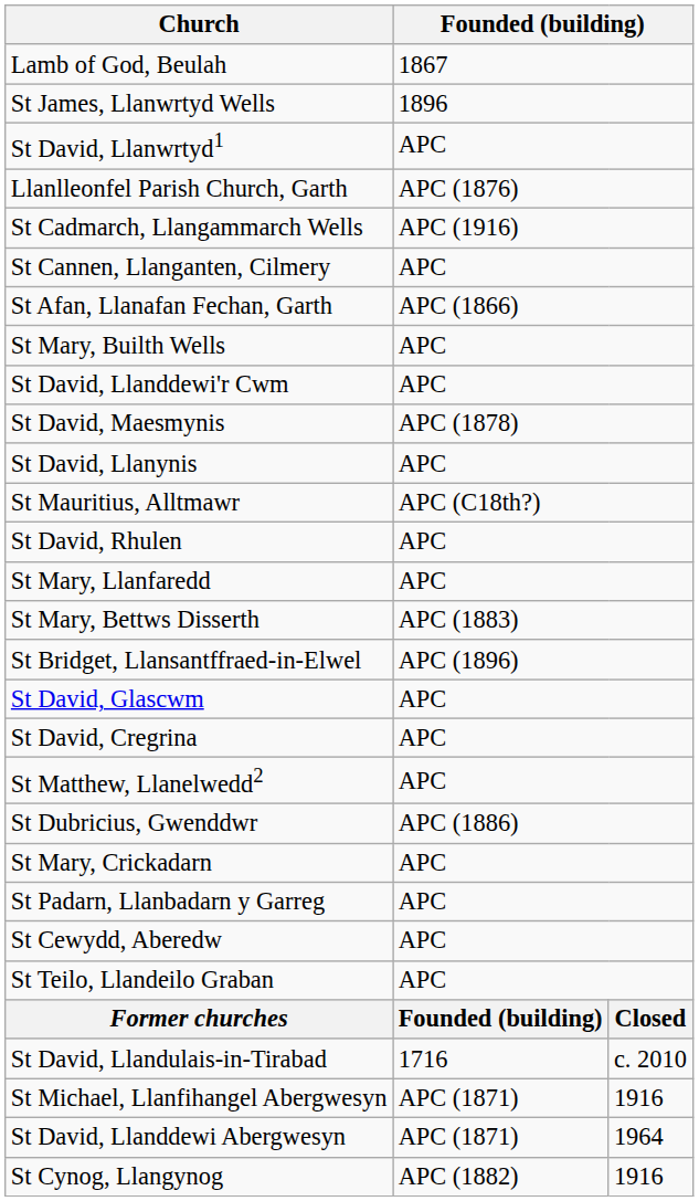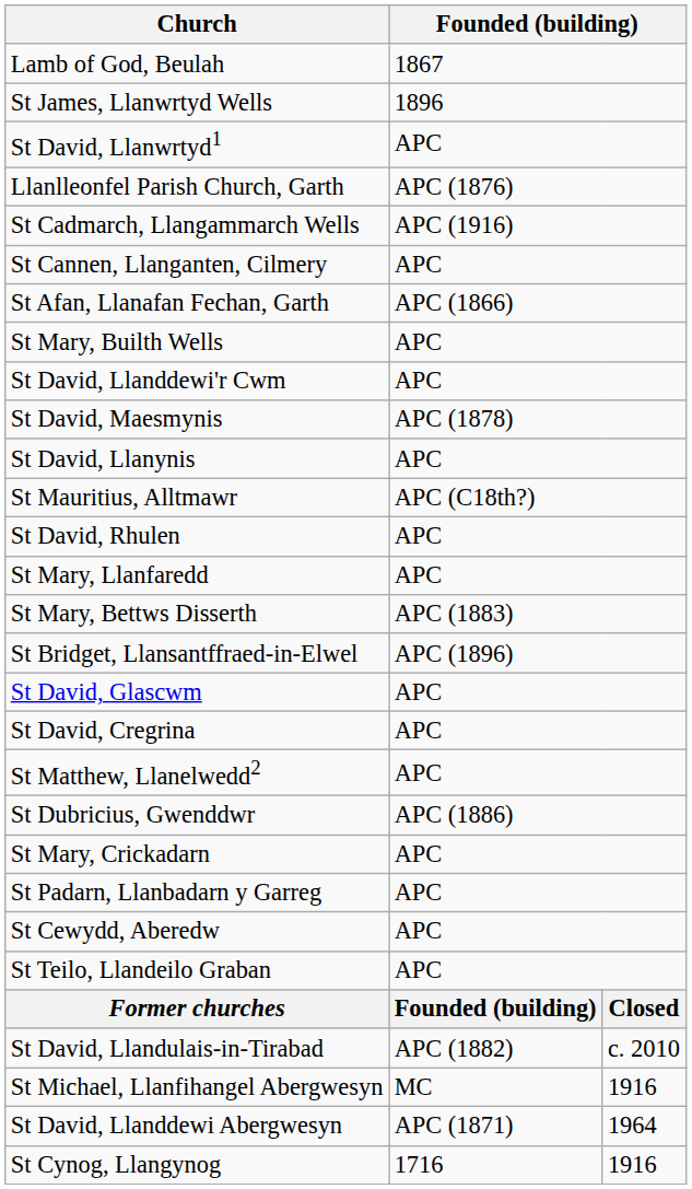 <table class="wikitable">
 <tr>
 <th>Church</th>
 <th colspan="2">Founded (building)</th>
 </tr>
 <tr>
 <td>Lamb of God, Beulah</td>
 <td colspan="2">1867</td>
 </tr>
 <tr>
 <td>St James, Llanwrtyd Wells</td>
 <td colspan="2">1896</td>
 </tr>
 <tr>
 <td>St David, Llanwrtyd<sup>1</sup></td>
 <td colspan="2">APC</td>
 </tr>
 <tr>
 <td>Llanlleonfel Parish Church, Garth</td>
 <td colspan="2">APC (1876)</td>
 </tr>
 <tr>
 <td>St Cadmarch, Llangammarch Wells</td>
 <td colspan="2">APC (1916)</td>
 </tr>
 <tr>
 <td>St Cannen, Llanganten, Cilmery</td>
 <td colspan="2">APC</td>
 </tr>
 <tr>
 <td>St Afan, Llanafan Fechan, Garth</td>
 <td colspan="2">APC (1866)</td>
 </tr>
 <tr>
 <td>St Mary, Builth Wells</td>
 <td colspan="2">APC</td>
 </tr>
 <tr>
 <td>St David, Llanddewi'r Cwm</td>
 <td colspan="2">APC</td>
 </tr>
 <tr>
 <td>St David, Maesmynis</td>
 <td colspan="2">APC (1878)</td>
 </tr>
 <tr>
 <td>St David, Llanynis</td>
 <td colspan="2">APC</td>
 </tr>
 <tr>
 <td>St Mauritius, Alltmawr</td>
 <td colspan="2">APC (C18th?)</td>
 </tr>
 <tr>
 <td>St David, Rhulen</td>
 <td colspan="2">APC</td>
 </tr>
 <tr>
 <td>St Mary, Llanfaredd</td>
 <td colspan="2">APC</td>
 </tr>
 <tr>
 <td>St Mary, Bettws Disserth</td>
 <td colspan="2">APC (1883)</td>
 </tr>
 <tr>
 <td>St Bridget, Llansantffraed-in-Elwel</td>
 <td colspan="2">APC (1896)</td>
 </tr>
 <tr>
 <td><a href='#'>St David, Glascwm</a></td>
 <td colspan="2">APC</td>
 </tr>
 <tr>
 <td>St David, Cregrina</td>
 <td colspan="2">APC</td>
 </tr>
 <tr>
 <td>St Matthew, Llanelwedd<sup>2</sup></td>
 <td colspan="2">APC</td>
 </tr>
 <tr>
 <td>St Dubricius, Gwenddwr</td>
 <td colspan="2">APC (1886)</td>
 </tr>
 <tr>
 <td>St Mary, Crickadarn</td>
 <td colspan="2">APC</td>
 </tr>
 <tr>
 <td>St Padarn, Llanbadarn y Garreg</td>
 <td colspan="2">APC</td>
 </tr>
 <tr>
 <td>St Cewydd, Aberedw</td>
 <td colspan="2">APC</td>
 </tr>
 <tr>
 <td>St Teilo, Llandeilo Graban</td>
 <td colspan="2">APC</td>
 </tr>
 <tr>
 <th><em>Former churches</em></th>
 <th>Founded (building)</th>
 <th>Closed</th>
 </tr>
 <tr>
 <td>St David, Llandulais-in-Tirabad</td>
-<td>1716</td>
+<td>APC (1882)</td>
 <td>c. 2010</td>
 </tr>
 <tr>
 <td>St Michael, Llanfihangel Abergwesyn</td>
-<td>APC (1871)</td>
+<td>MC</td>
 <td>1916</td>
 </tr>
 <tr>
 <td>St David, Llanddewi Abergwesyn</td>
 <td>APC (1871)</td>
 <td>1964</td>
 </tr>
 <tr>
 <td>St Cynog, Llangynog</td>
-<td>APC (1882)</td>
+<td>1716</td>
 <td>1916</td>
 </tr>
 </table>
